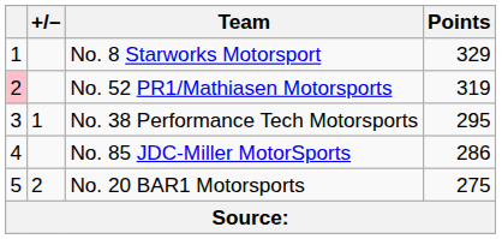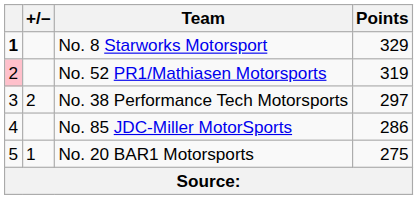 <table class="wikitable" style="font-size: 95%;">
 <tr>
 <th scope="col"></th>
 <th scope="col">+/–</th>
 <th scope="col">Team</th>
 <th scope="col">Points</th>
 </tr>
 <tr>
-<td align=center>1</td>
+<td align=center><strong>1</strong></td>
 <td align="left"></td>
 <td> No. 8 <a href='#'>Starworks Motorsport</a></td>
 <td align=right>329</td>
 </tr>
 <tr>
 <td align=center style="background: pink;">2</td>
 <td align="left"></td>
 <td> No. 52 <a href='#'>PR1/Mathiasen Motorsports</a></td>
 <td align=right>319</td>
 </tr>
 <tr>
 <td align=center>3</td>
-<td align="left"> 1</td>
+<td align="left"> 2</td>
 <td> No. 38 Performance Tech Motorsports</td>
-<td align=right>295</td>
+<td align=right>297</td>
 </tr>
 <tr>
 <td align=center>4</td>
 <td align="left"></td>
 <td> No. 85 <a href='#'>JDC-Miller MotorSports</a></td>
 <td align=right>286</td>
 </tr>
 <tr>
 <td align=center>5</td>
-<td align="left"> 2</td>
+<td align="left"> 1</td>
 <td> No. 20 BAR1 Motorsports</td>
 <td align=right>275</td>
 </tr>
 <tr>
 <th colspan=5>Source:</th>
 </tr>
 </table>
